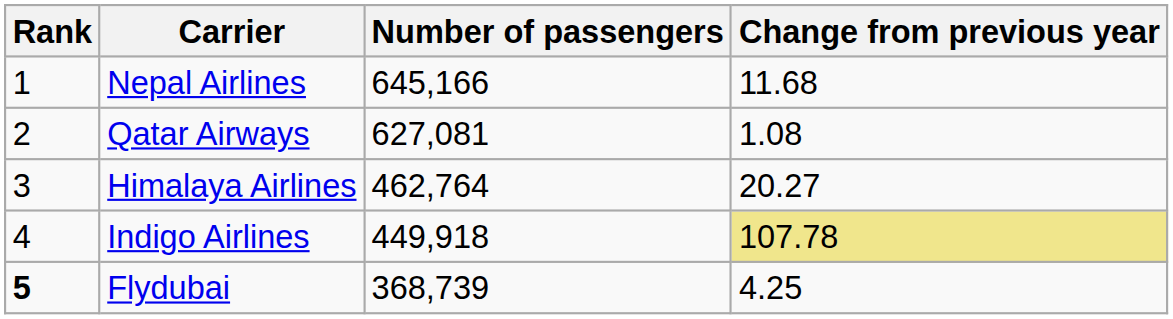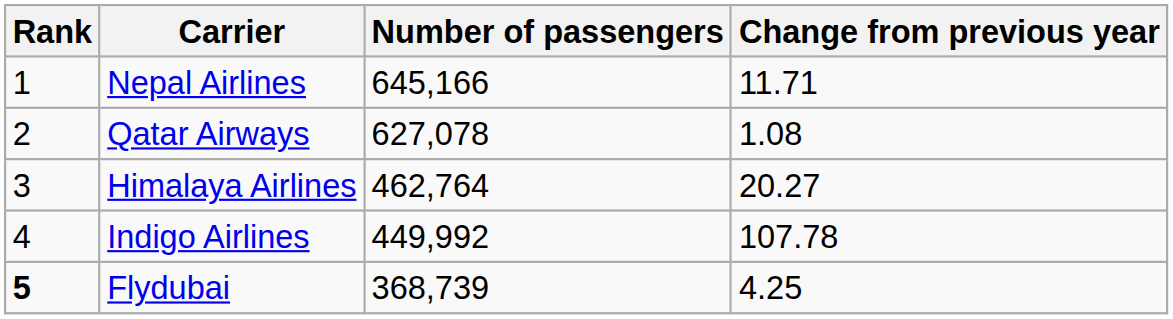 <table class="wikitable sortable" style="font-size: 95%">
 <tr>
 <th>Rank</th>
 <th>Carrier</th>
 <th>Number of passengers</th>
 <th>Change from previous year</th>
 </tr>
 <tr>
 <td>1</td>
 <td> <a href='#'>Nepal Airlines</a></td>
 <td>645,166</td>
-<td> 11.68</td>
+<td> 11.71</td>
 </tr>
 <tr>
 <td>2</td>
 <td> <a href='#'>Qatar Airways</a></td>
-<td>627,081</td>
+<td>627,078</td>
 <td> 1.08</td>
 </tr>
 <tr>
 <td>3</td>
 <td> <a href='#'>Himalaya Airlines</a></td>
 <td>462,764</td>
 <td> 20.27</td>
 </tr>
 <tr>
 <td>4</td>
 <td> <a href='#'>Indigo Airlines</a></td>
-<td>449,918</td>
-<td style="background: khaki;"> 107.78</td>
+<td>449,992</td>
+<td> 107.78</td>
 </tr>
 <tr>
 <td><strong>5</strong></td>
 <td> <a href='#'>Flydubai</a></td>
 <td>368,739</td>
 <td> 4.25</td>
 </tr>
 </table>
